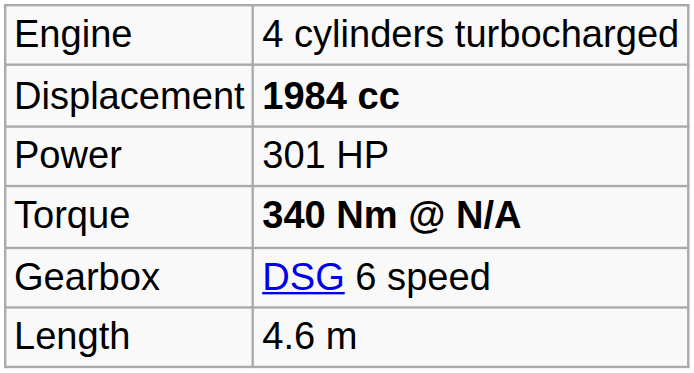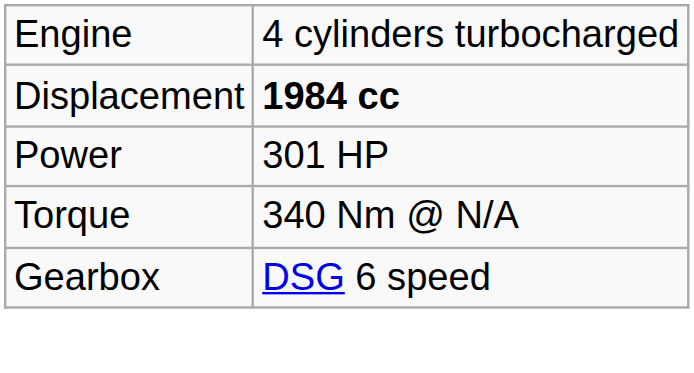 <table class="wikitable">
 <tr>
 <td>Engine</td>
 <td>4 cylinders turbocharged</td>
 </tr>
 <tr>
 <td>Displacement</td>
 <td><strong>1984 cc</strong></td>
 </tr>
 <tr>
 <td>Power</td>
 <td>301 HP</td>
 </tr>
 <tr>
 <td>Torque</td>
-<td><strong>340 Nm @ N/A</strong></td>
+<td>340 Nm @ N/A</td>
 </tr>
 <tr>
 <td>Gearbox</td>
 <td><a href='#'>DSG</a> 6 speed</td>
 </tr>
-<tr>
-<td>Length</td>
-<td>4.6 m</td>
-</tr>
 </table>
